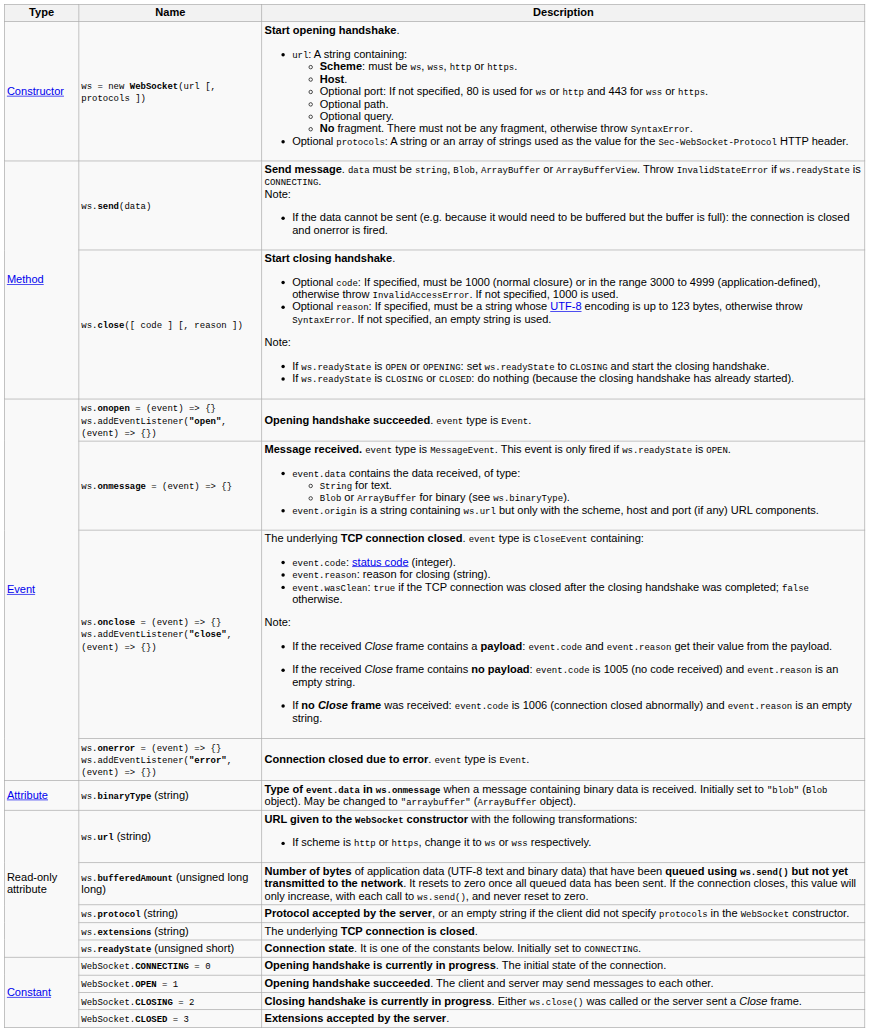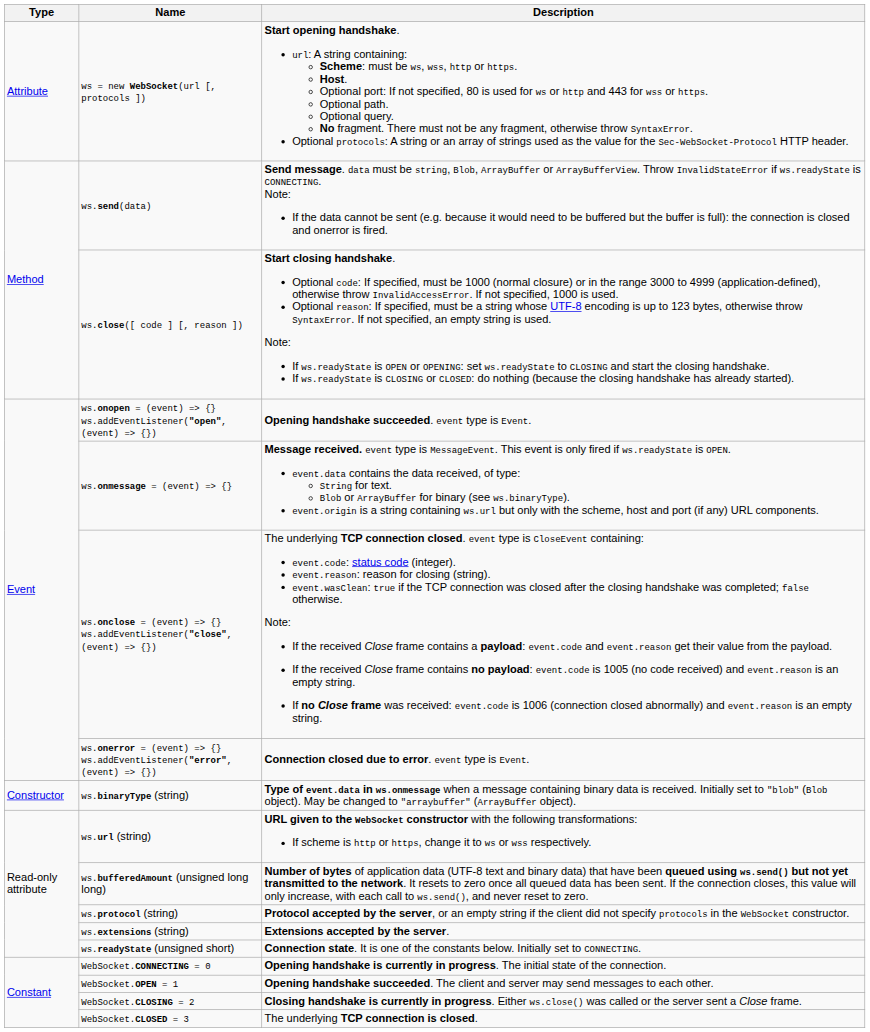 <table class="wikitable">
 <tr>
 <th>Type</th>
 <th>Name</th>
 <th>Description</th>
 </tr>
 <tr>
-<td><a href='#'>Constructor</a></td>
+<td><a href='#'>Attribute</a></td>
 <td><code>ws = new <strong>WebSocket</strong>(url [, protocols ])</code></td>
 <td><strong>Start opening handshake</strong>.<br><ul><li><code>url</code>: A string containing:<ul><li><strong>Scheme</strong>: must be <code>ws</code>, <code>wss</code>, <code>http</code> or <code>https</code>.</li><li><strong>Host</strong>.</li><li>Optional port: If not specified, 80 is used for <code>ws</code> or <code>http</code> and 443 for <code>wss</code> or <code>https</code>.</li><li>Optional path.</li><li>Optional query.</li><li><strong>No</strong> fragment. There must not be any fragment, otherwise throw <code>SyntaxError</code>.</li></ul></li><li>Optional <code>protocols</code>:  A string or an array of strings used as the value for the <code>Sec-WebSocket-Protocol</code> HTTP header.</li></ul></td>
 </tr>
 <tr>
 <td rowspan="2"><a href='#'>Method</a></td>
 <td><code>ws.<strong>send</strong>(data)</code></td>
 <td><strong>Send message</strong>. <code>data</code> must be <code>string</code>, <code>Blob</code>, <code>ArrayBuffer</code> or <code>ArrayBufferView</code>. Throw <code>InvalidStateError</code> if <code>ws.readyState</code> is <code>CONNECTING</code>.<br>Note:<ul><li>If the data cannot be sent (e.g. because it would need to be buffered but the buffer is full): the connection is closed and onerror is fired.</li></ul></td>
 </tr>
 <tr>
 <td><code>ws.<strong>close</strong>([ code ] [, reason ])</code></td>
 <td><strong>Start</strong> <strong>closing handshake</strong>.<br><ul><li>Optional <code>code</code>: If specified, must be 1000 (normal closure) or in the range 3000 to 4999 (application-defined), otherwise throw <code>InvalidAccessError</code>. If not specified, 1000 is used.</li><li>Optional <code>reason</code>: If specified, must be a string whose <a href='#'>UTF-8</a> encoding is up to 123 bytes, otherwise throw <code>SyntaxError</code>. If not specified, an empty string is used.</li></ul>Note:<ul><li>If <code>ws.readyState</code> is <code>OPEN</code> or <code>OPENING</code>: set <code>ws.readyState</code> to <code>CLOSING</code> and start the closing handshake.</li><li>If <code>ws.readyState</code> is <code>CLOSING</code> or <code>CLOSED</code>: do nothing (because the closing handshake has already started).</li></ul></td>
 </tr>
 <tr>
 <td rowspan="4"><a href='#'>Event</a></td>
 <td><code>ws.<strong>onopen</strong> = (event) => {}</code><br><code>ws.addEventListener(<strong>"open"</strong>, (event) => {})</code></td>
 <td><strong>Opening handshake succeeded</strong>. <code>event</code> type is <code>Event</code>.</td>
 </tr>
 <tr>
 <td><code>ws.<strong>onmessage</strong> = (event) => {}</code><br><code></code></td>
 <td><strong>Message received.</strong> <code>event</code> type is <code>MessageEvent</code>. This event is only fired if <code>ws.readyState</code> is <code>OPEN</code>.<br><ul><li><code>event.data</code> contains the data received, of type:<ul><li><code>String</code> for text.</li><li><code>Blob</code> or <code>ArrayBuffer</code> for binary (see <code>ws.binaryType</code>).</li></ul></li><li><code>event.origin</code> is a string containing <code>ws.url</code> but only with the scheme, host and port (if any) URL components.</li></ul></td>
 </tr>
 <tr>
 <td><code>ws.<strong>onclose</strong> = (event) => {}</code><br><code>ws.addEventListener(<strong>"close"</strong>, (event) => {})</code></td>
 <td>The underlying <strong>TCP connection closed</strong>. <code>event</code> type is <code>CloseEvent</code> containing:<br><ul><li><code>event.code</code>: <a href='#'>status code</a> (integer).</li><li><code>event.reason</code>: reason for closing (string).</li><li><code>event.wasClean</code>: <code>true</code> if the TCP connection was closed after the closing handshake was completed; <code>false</code> otherwise.</li></ul>Note:<ul><li>If the received <em>Close</em> frame contains a <strong>payload</strong>: <code>event.code</code> and <code>event.reason</code> get their value from the payload.</li></ul><ul><li>If the received <em>Close</em> frame contains <strong>no payload</strong>: <code>event.code</code> is 1005 (no code received) and <code>event.reason</code> is an empty string.</li></ul><ul><li>If <strong>no <em>Close</em> frame</strong> was received: <code>event.code</code> is 1006 (connection closed abnormally) and <code>event.reason</code> is an empty string.</li></ul></td>
 </tr>
 <tr>
 <td><code>ws.<strong>onerror</strong> = (event) => {}</code><br><code>ws.addEventListener(<strong>"error"</strong>, (event) => {})</code></td>
 <td><strong>Connection closed due to error</strong>. <code>event</code> type is <code>Event</code>.</td>
 </tr>
 <tr>
-<td><a href='#'>Attribute</a></td>
+<td><a href='#'>Constructor</a></td>
 <td><code>ws.<strong>binaryType</strong></code> (string)</td>
 <td><strong>Type of <code>event.data</code> in <code>ws.onmessage</code></strong> when a message containing binary data is received. Initially set to <code>"blob"</code> (<code>Blob</code> object). May be changed to <code>"arraybuffer"</code> (<code>ArrayBuffer</code> object).</td>
 </tr>
 <tr>
 <td rowspan="5">Read-only attribute</td>
 <td><code>ws.<strong>url</strong></code> (string)</td>
 <td><strong>URL given to the <code>WebSocket</code> constructor</strong> with the following transformations:<br><ul><li>If scheme is <code>http</code> or <code>https</code>, change it to <code>ws</code> or <code>wss</code> respectively.</li></ul></td>
 </tr>
 <tr>
 <td><code>ws.<strong>bufferedAmount</strong></code> (unsigned long long)</td>
 <td><strong>Number of bytes</strong> of application data (UTF-8 text and binary data) that have been <strong>queued using <code>ws.send()</code> but not yet transmitted to the network</strong>. It resets to zero once all queued data has been sent. If the connection closes, this value will only increase, with each call to <code>ws.send()</code>, and never reset to zero.</td>
 </tr>
 <tr>
 <td><code>ws.<strong>protocol</strong></code> (string)</td>
 <td><strong>Protocol accepted by the server</strong>, or an empty string if the client did not specify <code>protocols</code> in the <code>WebSocket</code> constructor.</td>
 </tr>
 <tr>
 <td><code>ws.<strong>extensions</strong></code> (string)</td>
-<td>The underlying <strong>TCP connection is closed</strong>.</td>
+<td><strong>Extensions accepted by the server</strong>.</td>
 </tr>
 <tr>
 <td><code>ws.<strong>readyState</strong></code> (unsigned short)</td>
 <td><strong>Connection state</strong>. It is one of the constants below. Initially set to <code>CONNECTING</code>.</td>
 </tr>
 <tr>
 <td rowspan="4"><a href='#'>Constant</a></td>
 <td><code>WebSocket.<strong>CONNECTING</strong> = 0</code></td>
 <td><strong>Opening handshake is currently in progress</strong>. The initial state of the connection.</td>
 </tr>
 <tr>
 <td><code>WebSocket.<strong>OPEN</strong> = 1</code></td>
 <td><strong>Opening handshake succeeded</strong>. The client and server may send messages to each other.</td>
 </tr>
 <tr>
 <td><code>WebSocket.<strong>CLOSING</strong> = 2</code></td>
 <td><strong>Closing handshake is currently in progress</strong>. Either <code>ws.close()</code> was called or the server sent a <em>Close</em> frame.</td>
 </tr>
 <tr>
 <td><code>WebSocket.<strong>CLOSED</strong> = 3</code></td>
-<td><strong>Extensions accepted by the server</strong>.</td>
+<td>The underlying <strong>TCP connection is closed</strong>.</td>
 </tr>
 </table>
